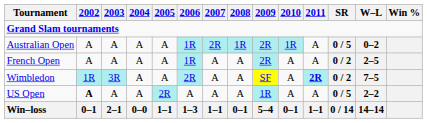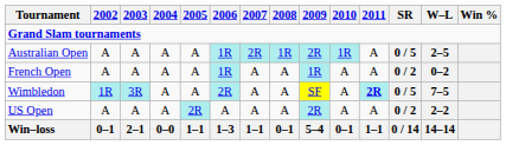 <table class=wikitable style=text-align:center>
 <tr>
 <th>Tournament</th>
 <th><a href='#'>2002</a></th>
 <th><a href='#'>2003</a></th>
 <th><a href='#'>2004</a></th>
 <th><a href='#'>2005</a></th>
 <th><a href='#'>2006</a></th>
 <th><a href='#'>2007</a></th>
 <th><a href='#'>2008</a></th>
 <th><a href='#'>2009</a></th>
 <th><a href='#'>2010</a></th>
 <th><a href='#'>2011</a></th>
 <th>SR</th>
 <th>W–L</th>
 <th>Win %</th>
 </tr>
 <tr>
 <td colspan=25 style=text-align:left><a href='#'><strong>Grand Slam tournaments</strong></a></td>
 </tr>
 <tr>
 <td align=left><a href='#'>Australian Open</a></td>
 <td>A</td>
 <td>A</td>
 <td>A</td>
 <td>A</td>
 <td bgcolor=afeeee><a href='#'>1R</a></td>
 <td bgcolor=afeeee><a href='#'>2R</a></td>
 <td bgcolor=afeeee><a href='#'>1R</a></td>
 <td bgcolor=afeeee><a href='#'>2R</a></td>
 <td bgcolor=afeeee><a href='#'>1R</a></td>
 <td>A</td>
 <th>0 / 5</th>
-<th>0–2</th>
+<th>2–5</th>
 <th></th>
 </tr>
 <tr>
 <td align=left><a href='#'>French Open</a></td>
 <td>A</td>
 <td>A</td>
 <td>A</td>
 <td>A</td>
 <td bgcolor=afeeee><a href='#'>1R</a></td>
 <td>A</td>
 <td>A</td>
-<td bgcolor=afeeee><a href='#'>2R</a></td>
+<td bgcolor=afeeee><a href='#'>1R</a></td>
 <td>A</td>
 <td>A</td>
 <th>0 / 2</th>
-<th>2–5</th>
+<th>0–2</th>
 <th></th>
 </tr>
 <tr>
 <td align=left><a href='#'>Wimbledon</a></td>
 <td bgcolor=afeeee><a href='#'>1R</a></td>
 <td bgcolor=afeeee><a href='#'>3R</a></td>
 <td>A</td>
 <td>A</td>
 <td bgcolor=afeeee><a href='#'>2R</a></td>
 <td>A</td>
 <td>A</td>
 <td bgcolor=yellow><a href='#'>SF</a></td>
 <td>A</td>
 <td bgcolor=afeeee><strong><a href='#'>2R</a></strong></td>
-<th>0 / 2</th>
+<th>0 / 5</th>
 <th>7–5</th>
 <th></th>
 </tr>
 <tr>
 <td align=left><a href='#'>US Open</a></td>
-<td><strong>A</strong></td>
+<td>A</td>
 <td>A</td>
 <td>A</td>
 <td bgcolor=afeeee><a href='#'>2R</a></td>
 <td>A</td>
 <td>A</td>
 <td>A</td>
-<td bgcolor=afeeee><a href='#'>1R</a></td>
+<td bgcolor=afeeee><a href='#'>2R</a></td>
 <td>A</td>
 <td>A</td>
-<th>0 / 5</th>
+<th>0 / 2</th>
 <th>2–2</th>
 <th></th>
 </tr>
 <tr>
 <th style=text-align:left>Win–loss</th>
 <th>0–1</th>
 <th>2–1</th>
 <th>0–0</th>
 <th>1–1</th>
 <th>1–3</th>
 <th>1–1</th>
 <th>0–1</th>
 <th>5–4</th>
 <th>0–1</th>
 <th>1–1</th>
 <th>0 / 14</th>
 <th>14–14</th>
 <th></th>
 </tr>
 </table>
